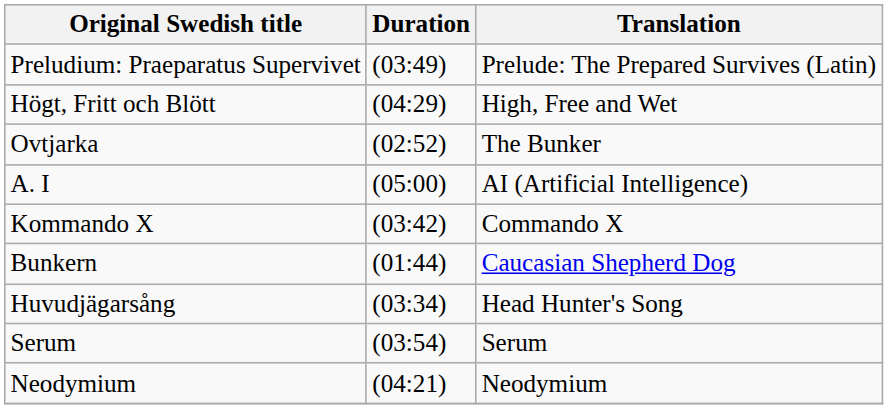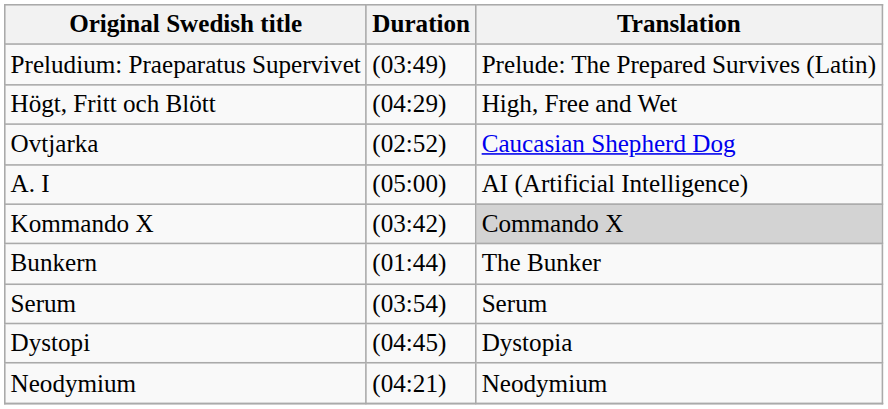 <table class="wikitable">
 <tr>
 <th>Original Swedish title</th>
 <th>Duration</th>
 <th>Translation</th>
 </tr>
 <tr>
 <td>Preludium: Praeparatus Supervivet</td>
 <td>(03:49)</td>
 <td>Prelude: The Prepared Survives (Latin)</td>
 </tr>
 <tr>
 <td>Högt, Fritt och Blött</td>
 <td>(04:29)</td>
 <td>High, Free and Wet</td>
 </tr>
 <tr>
 <td>Ovtjarka</td>
 <td>(02:52)</td>
-<td>The Bunker</td>
+<td><a href='#'>Caucasian Shepherd Dog</a></td>
 </tr>
 <tr>
 <td>A. I</td>
 <td>(05:00)</td>
 <td>AI (Artificial Intelligence)</td>
 </tr>
 <tr>
 <td>Kommando X</td>
 <td>(03:42)</td>
-<td>Commando X</td>
+<td style="background: lightgrey;">Commando X</td>
 </tr>
 <tr>
 <td>Bunkern</td>
 <td>(01:44)</td>
-<td><a href='#'>Caucasian Shepherd Dog</a></td>
-</tr>
-<tr>
-<td>Huvudjägarsång</td>
-<td>(03:34)</td>
-<td>Head Hunter's Song</td>
+<td>The Bunker</td>
 </tr>
 <tr>
 <td>Serum</td>
 <td>(03:54)</td>
 <td>Serum</td>
+</tr>
+<tr>
+<td>Dystopi</td>
+<td>(04:45)</td>
+<td>Dystopia</td>
 </tr>
 <tr>
 <td>Neodymium</td>
 <td>(04:21)</td>
 <td>Neodymium</td>
 </tr>
 <tr>
 </tr>
 </table>
